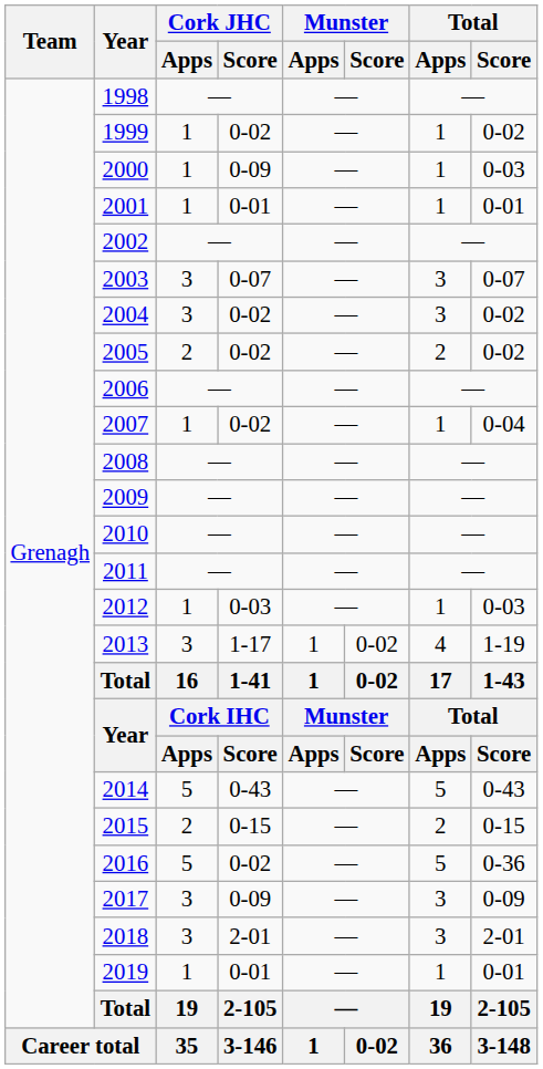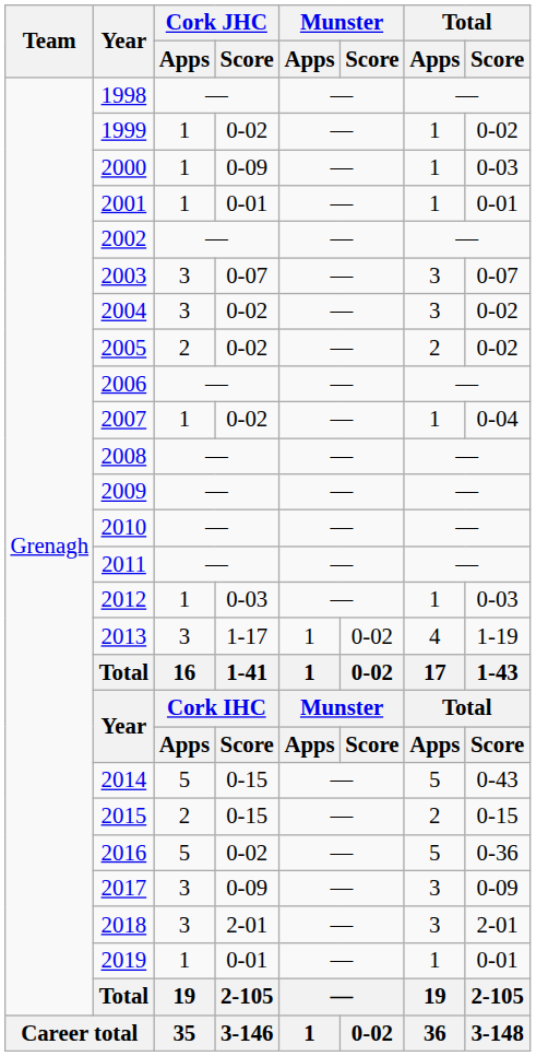 <table class="wikitable" style="text-align:center">
 <tr>
 <th rowspan="2">Team</th>
 <th rowspan="2">Year</th>
 <th colspan="2"><a href='#'>Cork JHC</a></th>
 <th colspan="2"><a href='#'>Munster</a></th>
 <th colspan="2">Total</th>
 </tr>
 <tr>
 <th>Apps</th>
 <th>Score</th>
 <th>Apps</th>
 <th>Score</th>
 <th>Apps</th>
 <th>Score</th>
 </tr>
 <tr>
 <td rowspan="26"><a href='#'>Grenagh</a></td>
 <td><a href='#'>1998</a></td>
 <td colspan=2>—</td>
 <td colspan=2>—</td>
 <td colspan=2>—</td>
 </tr>
 <tr>
 <td><a href='#'>1999</a></td>
 <td>1</td>
 <td>0-02</td>
 <td colspan=2>—</td>
 <td>1</td>
 <td>0-02</td>
 </tr>
 <tr>
 <td><a href='#'>2000</a></td>
 <td>1</td>
 <td>0-09</td>
 <td colspan=2>—</td>
 <td>1</td>
 <td>0-03</td>
 </tr>
 <tr>
 <td><a href='#'>2001</a></td>
 <td>1</td>
 <td>0-01</td>
 <td colspan=2>—</td>
 <td>1</td>
 <td>0-01</td>
 </tr>
 <tr>
 <td><a href='#'>2002</a></td>
 <td colspan=2>—</td>
 <td colspan=2>—</td>
 <td colspan=2>—</td>
 </tr>
 <tr>
 <td><a href='#'>2003</a></td>
 <td>3</td>
 <td>0-07</td>
 <td colspan=2>—</td>
 <td>3</td>
 <td>0-07</td>
 </tr>
 <tr>
 <td><a href='#'>2004</a></td>
 <td>3</td>
 <td>0-02</td>
 <td colspan=2>—</td>
 <td>3</td>
 <td>0-02</td>
 </tr>
 <tr>
 <td><a href='#'>2005</a></td>
 <td>2</td>
 <td>0-02</td>
 <td colspan=2>—</td>
 <td>2</td>
 <td>0-02</td>
 </tr>
 <tr>
 <td><a href='#'>2006</a></td>
 <td colspan=2>—</td>
 <td colspan=2>—</td>
 <td colspan=2>—</td>
 </tr>
 <tr>
 <td><a href='#'>2007</a></td>
 <td>1</td>
 <td>0-02</td>
 <td colspan=2>—</td>
 <td>1</td>
 <td>0-04</td>
 </tr>
 <tr>
 <td><a href='#'>2008</a></td>
 <td colspan=2>—</td>
 <td colspan=2>—</td>
 <td colspan=2>—</td>
 </tr>
 <tr>
 <td><a href='#'>2009</a></td>
 <td colspan=2>—</td>
 <td colspan=2>—</td>
 <td colspan=2>—</td>
 </tr>
 <tr>
 <td><a href='#'>2010</a></td>
 <td colspan=2>—</td>
 <td colspan=2>—</td>
 <td colspan=2>—</td>
 </tr>
 <tr>
 <td><a href='#'>2011</a></td>
 <td colspan=2>—</td>
 <td colspan=2>—</td>
 <td colspan=2>—</td>
 </tr>
 <tr>
 <td><a href='#'>2012</a></td>
 <td>1</td>
 <td>0-03</td>
 <td colspan=2>—</td>
 <td>1</td>
 <td>0-03</td>
 </tr>
 <tr>
 <td><a href='#'>2013</a></td>
 <td>3</td>
 <td>1-17</td>
 <td>1</td>
 <td>0-02</td>
 <td>4</td>
 <td>1-19</td>
 </tr>
 <tr>
 <th>Total</th>
 <th>16</th>
 <th>1-41</th>
 <th>1</th>
 <th>0-02</th>
 <th>17</th>
 <th>1-43</th>
 </tr>
 <tr>
 <th rowspan=2>Year</th>
 <th colspan=2><a href='#'>Cork IHC</a></th>
 <th colspan=2><a href='#'>Munster</a></th>
 <th colspan=2>Total</th>
 </tr>
 <tr>
 <th>Apps</th>
 <th>Score</th>
 <th>Apps</th>
 <th>Score</th>
 <th>Apps</th>
 <th>Score</th>
 </tr>
 <tr>
 <td><a href='#'>2014</a></td>
 <td>5</td>
-<td>0-43</td>
+<td>0-15</td>
 <td colspan=2>—</td>
 <td>5</td>
 <td>0-43</td>
 </tr>
 <tr>
 <td><a href='#'>2015</a></td>
 <td>2</td>
 <td>0-15</td>
 <td colspan=2>—</td>
 <td>2</td>
 <td>0-15</td>
 </tr>
 <tr>
 <td><a href='#'>2016</a></td>
 <td>5</td>
 <td>0-02</td>
 <td colspan=2>—</td>
 <td>5</td>
 <td>0-36</td>
 </tr>
 <tr>
 <td><a href='#'>2017</a></td>
 <td>3</td>
 <td>0-09</td>
 <td colspan=2>—</td>
 <td>3</td>
 <td>0-09</td>
 </tr>
 <tr>
 <td><a href='#'>2018</a></td>
 <td>3</td>
 <td>2-01</td>
 <td colspan=2>—</td>
 <td>3</td>
 <td>2-01</td>
 </tr>
 <tr>
 <td><a href='#'>2019</a></td>
 <td>1</td>
 <td>0-01</td>
 <td colspan=2>—</td>
 <td>1</td>
 <td>0-01</td>
 </tr>
 <tr>
 <th>Total</th>
 <th>19</th>
 <th>2-105</th>
 <th colspan=2>—</th>
 <th>19</th>
 <th>2-105</th>
 </tr>
 <tr>
 <th colspan="2">Career total</th>
 <th>35</th>
 <th>3-146</th>
 <th>1</th>
 <th>0-02</th>
 <th>36</th>
 <th>3-148</th>
 </tr>
 </table>
